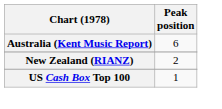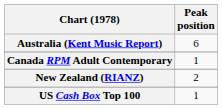 <table class="wikitable sortable plainrowheaders">
 <tr>
 <th>Chart (1978)</th>
 <th>Peak<br>position</th>
 </tr>
 <tr>
 <th scope="row">Australia (<a href='#'>Kent Music Report</a>)</th>
 <td style="text-align:center;">6</td>
 </tr>
 <tr>
+</tr>
+<tr>
+<th scope="row">Canada <a href='#'><em>RPM</em></a> Adult Contemporary</th>
+<td style="text-align:center;">1</td>
 </tr>
 <tr>
 </tr>
 <tr>
 <th scope="row">New Zealand (<a href='#'>RIANZ</a>)</th>
 <td style="text-align:center;">2</td>
 </tr>
 <tr>
 </tr>
 <tr>
 </tr>
 <tr>
 </tr>
 <tr>
 </tr>
 <tr>
 <th scope="row">US <em><a href='#'>Cash Box</a></em> Top 100</th>
 <td style="text-align:center;">1</td>
 </tr>
 </table>
